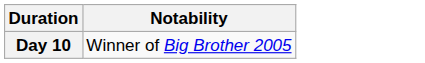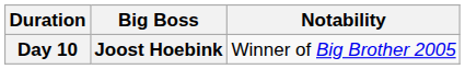 <table class="wikitable" style="font-size:95%; text-align:left; line-height:17px; width:auto">
 <tr>
 <th>Duration</th>
+<th>Big Boss</th>
 <th>Notability</th>
 </tr>
 <tr>
 <th>Day 10</th>
+<th>Joost Hoebink</th>
 <td>Winner of <a href='#'><em>Big Brother 2005</em></a></td>
 </tr>
 </table>
